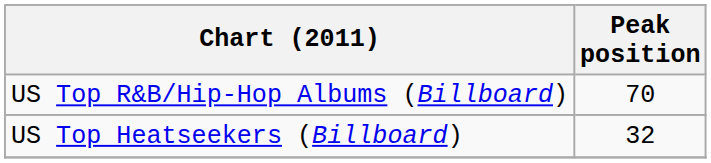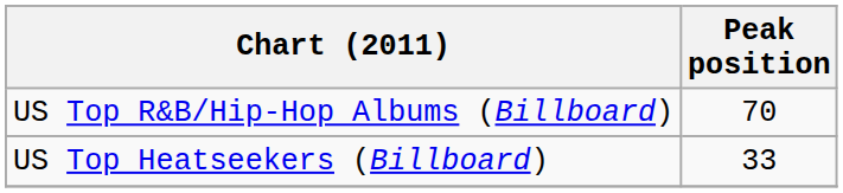 <table class="wikitable sortable">
 <tr>
 <th>Chart (2011)</th>
 <th>Peak<br>position</th>
 </tr>
 <tr>
 <td>US <a href='#'>Top R&B/Hip-Hop Albums</a> (<em><a href='#'>Billboard</a></em>)</td>
 <td style="text-align:center;">70</td>
 </tr>
 <tr>
 <td>US <a href='#'>Top Heatseekers</a> (<em><a href='#'>Billboard</a></em>)</td>
-<td style="text-align:center;">32</td>
+<td style="text-align:center;">33</td>
 </tr>
 <tr>
 </tr>
 </table>
